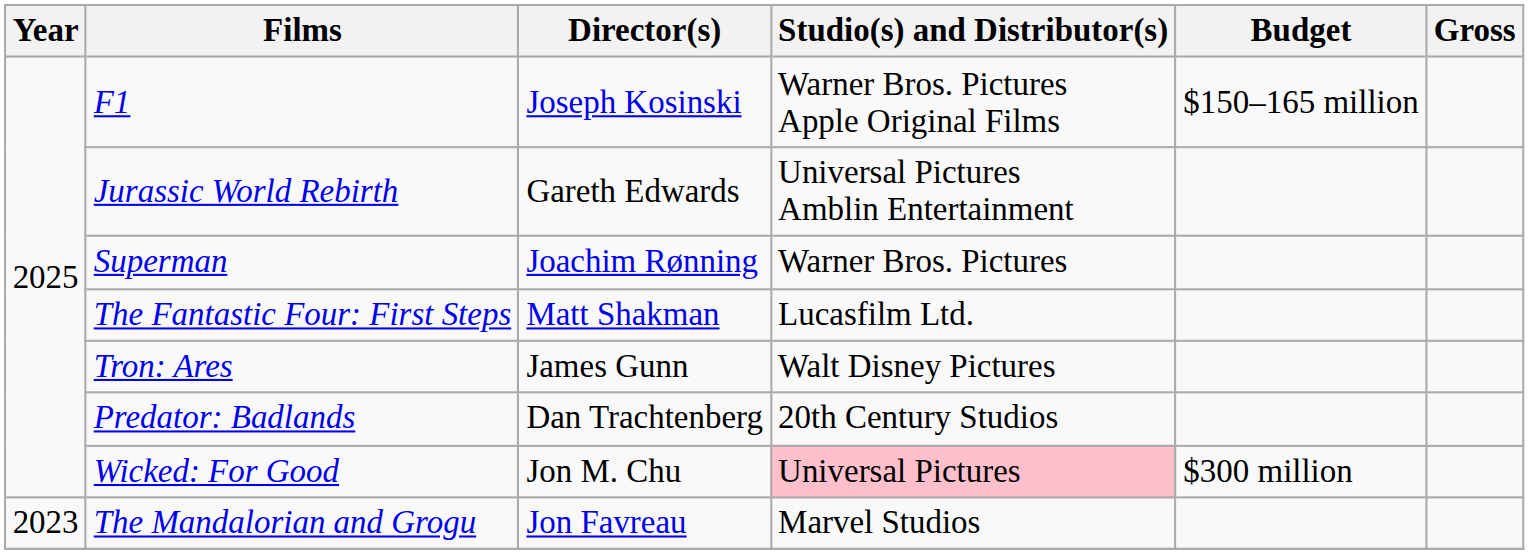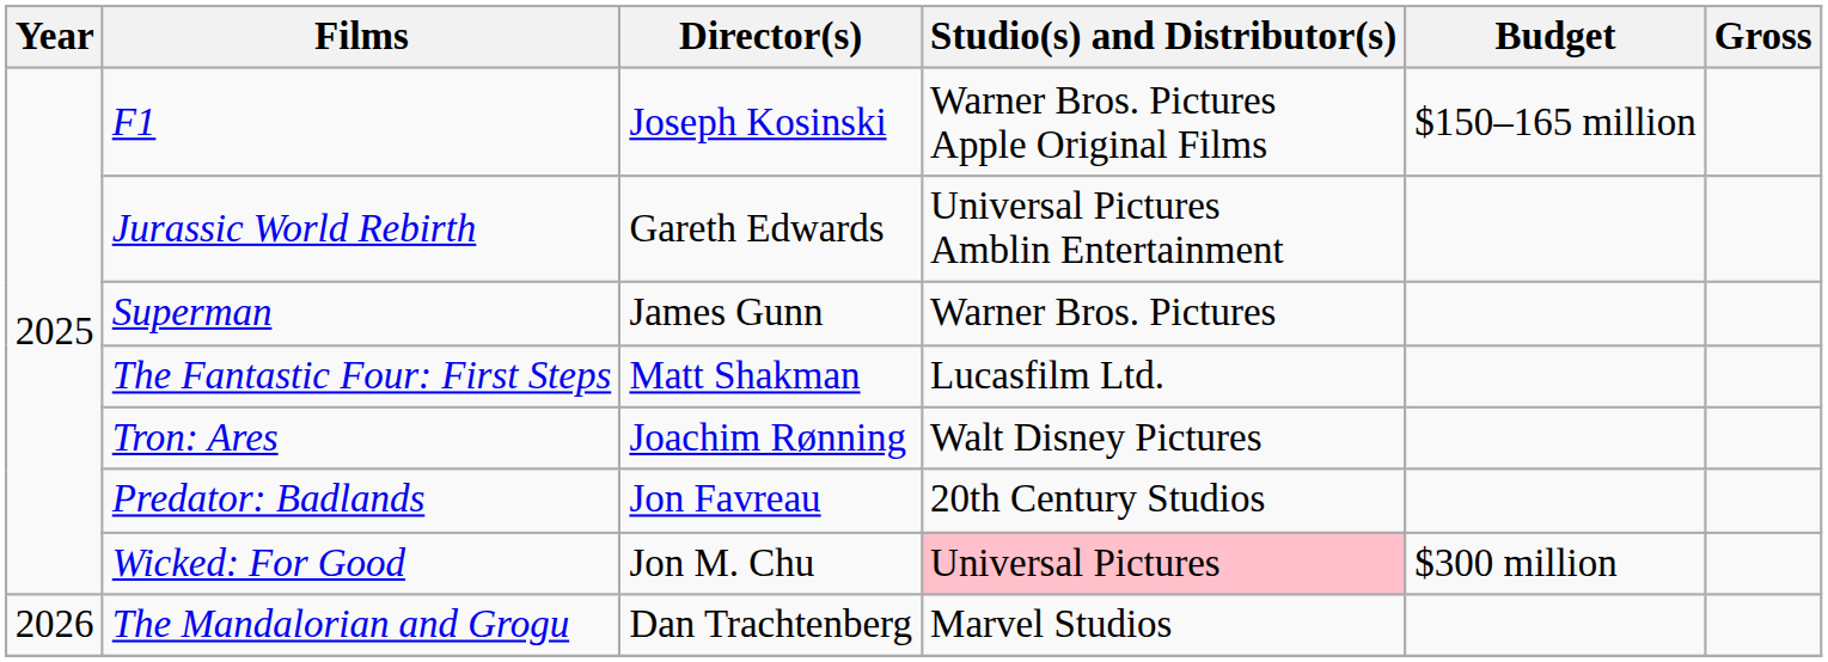 <table class="wikitable">
 <tr>
 <th>Year</th>
 <th>Films</th>
 <th>Director(s)</th>
 <th>Studio(s) and Distributor(s)</th>
 <th>Budget</th>
 <th>Gross</th>
 </tr>
 <tr>
 <td rowspan="7">2025</td>
 <td><em><a href='#'>F1</a></em></td>
 <td><a href='#'>Joseph Kosinski</a></td>
 <td>Warner Bros. Pictures<br>Apple Original Films</td>
 <td>$150–165 million</td>
 <td></td>
 </tr>
 <tr>
 <td><em><a href='#'>Jurassic World Rebirth</a></em></td>
 <td>Gareth Edwards</td>
 <td>Universal Pictures<br>Amblin Entertainment</td>
 <td></td>
 <td></td>
 </tr>
 <tr>
 <td><em><a href='#'>Superman</a></em></td>
-<td><a href='#'>Joachim Rønning</a></td>
+<td>James Gunn</td>
 <td>Warner Bros. Pictures</td>
 <td></td>
 <td></td>
 </tr>
 <tr>
 <td><em><a href='#'>The Fantastic Four: First Steps</a></em></td>
 <td><a href='#'>Matt Shakman</a></td>
 <td>Lucasfilm Ltd.</td>
 <td></td>
 <td></td>
 </tr>
 <tr>
 <td><em><a href='#'>Tron: Ares</a></em></td>
-<td>James Gunn</td>
+<td><a href='#'>Joachim Rønning</a></td>
 <td>Walt Disney Pictures</td>
 <td></td>
 <td></td>
 </tr>
 <tr>
 <td><em><a href='#'>Predator: Badlands</a></em></td>
-<td>Dan Trachtenberg</td>
+<td><a href='#'>Jon Favreau</a></td>
 <td>20th Century Studios</td>
 <td></td>
 <td></td>
 </tr>
 <tr>
 <td><em><a href='#'>Wicked: For Good</a></em></td>
 <td>Jon M. Chu</td>
 <td style="background: pink;">Universal Pictures</td>
 <td>$300 million</td>
 <td></td>
 </tr>
 <tr>
-<td>2023</td>
+<td>2026</td>
 <td><em><a href='#'>The Mandalorian and Grogu</a></em></td>
-<td><a href='#'>Jon Favreau</a></td>
+<td>Dan Trachtenberg</td>
 <td>Marvel Studios</td>
 <td></td>
 <td></td>
 </tr>
 <tr>
 </tr>
 </table>
